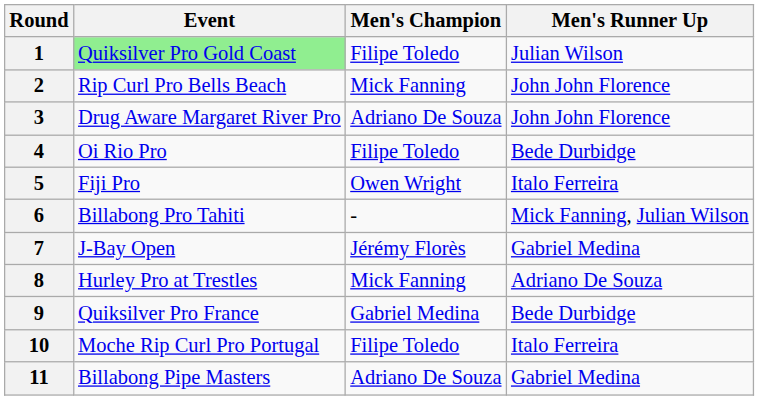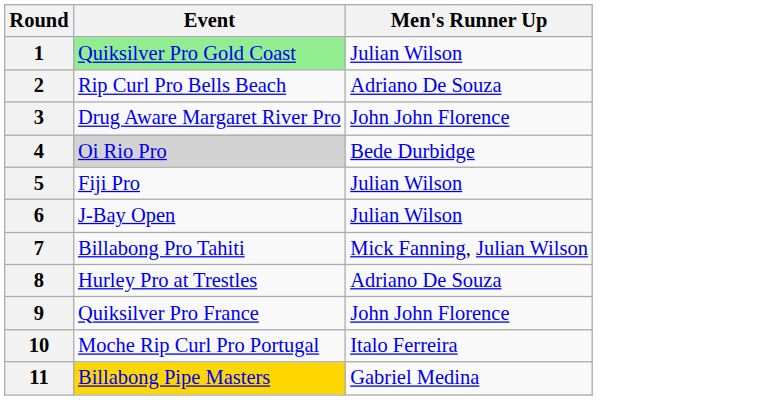 <table class="wikitable">
 <tr>
 <th>Round</th>
 <th>Event</th>
-<th>Men's Champion</th>
 <th>Men's Runner Up</th>
 </tr>
 <tr>
 <th>1</th>
 <td style="background: lightgreen;"> <a href='#'> Quiksilver Pro Gold Coast</a></td>
-<td> <a href='#'>Filipe Toledo</a></td>
 <td> <a href='#'>Julian Wilson</a></td>
 </tr>
 <tr>
 <th>2</th>
 <td> <a href='#'>Rip Curl Pro Bells Beach</a></td>
-<td> <a href='#'>Mick Fanning</a></td>
-<td> <a href='#'>John John Florence</a></td>
+<td> <a href='#'>Adriano De Souza</a></td>
 </tr>
 <tr>
 <th>3</th>
 <td> <a href='#'>Drug Aware Margaret River Pro</a></td>
-<td> <a href='#'>Adriano De Souza</a></td>
 <td> <a href='#'>John John Florence</a></td>
 </tr>
 <tr>
 <th>4</th>
-<td> <a href='#'>Oi Rio Pro</a></td>
-<td> <a href='#'>Filipe Toledo</a></td>
+<td style="background: lightgrey;"> <a href='#'>Oi Rio Pro</a></td>
 <td> <a href='#'>Bede Durbidge</a></td>
 </tr>
 <tr>
 <th>5</th>
 <td> <a href='#'>Fiji Pro</a></td>
-<td> <a href='#'>Owen Wright</a></td>
-<td> <a href='#'>Italo Ferreira</a></td>
+<td> <a href='#'>Julian Wilson</a></td>
 </tr>
 <tr>
 <th>6</th>
-<td> <a href='#'>Billabong Pro Tahiti</a></td>
-<td>-</td>
-<td> <a href='#'>Mick Fanning</a>,  <a href='#'>Julian Wilson</a></td>
+<td> <a href='#'>J-Bay Open</a></td>
+<td> <a href='#'>Julian Wilson</a></td>
 </tr>
 <tr>
 <th>7</th>
-<td> <a href='#'>J-Bay Open</a></td>
-<td> <a href='#'>Jérémy Florès</a></td>
-<td> <a href='#'>Gabriel Medina</a></td>
+<td> <a href='#'>Billabong Pro Tahiti</a></td>
+<td> <a href='#'>Mick Fanning</a>,  <a href='#'>Julian Wilson</a></td>
 </tr>
 <tr>
 <th>8</th>
 <td><a href='#'>Hurley Pro at Trestles</a></td>
-<td> <a href='#'>Mick Fanning</a></td>
 <td> <a href='#'>Adriano De Souza</a></td>
 </tr>
 <tr>
 <th>9</th>
 <td> <a href='#'>Quiksilver Pro France</a></td>
-<td> <a href='#'>Gabriel Medina</a></td>
-<td> <a href='#'>Bede Durbidge</a></td>
+<td> <a href='#'>John John Florence</a></td>
 </tr>
 <tr>
 <th>10</th>
 <td> <a href='#'>Moche Rip Curl Pro Portugal</a></td>
-<td> <a href='#'>Filipe Toledo</a></td>
 <td> <a href='#'>Italo Ferreira</a></td>
 </tr>
 <tr>
 <th>11</th>
-<td> <a href='#'>Billabong Pipe Masters</a></td>
-<td> <a href='#'>Adriano De Souza</a></td>
+<td style="background: gold;"> <a href='#'>Billabong Pipe Masters</a></td>
 <td> <a href='#'>Gabriel Medina</a></td>
 </tr>
 </table>
